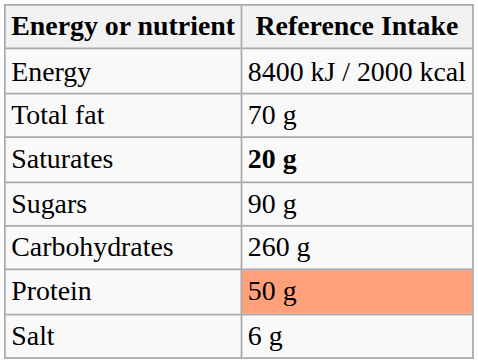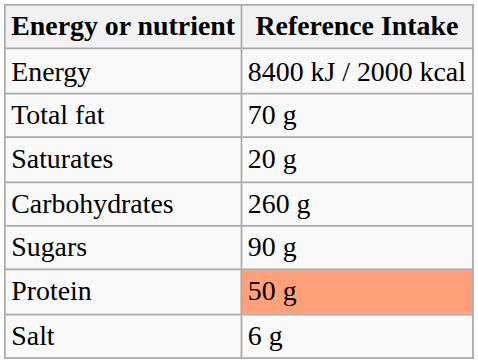 <table class="wikitable sortable">
 <tr>
 <th>Energy or nutrient</th>
 <th>Reference Intake</th>
 </tr>
 <tr>
 <td>Energy</td>
 <td>8400 kJ / 2000 kcal</td>
 </tr>
 <tr>
 <td>Total fat</td>
 <td>70 g</td>
 </tr>
 <tr>
 <td>Saturates</td>
-<td><strong>20 g</strong></td>
+<td>20 g</td>
+</tr>
+<tr>
+<td>Carbohydrates</td>
+<td>260 g</td>
 </tr>
 <tr>
 <td>Sugars</td>
 <td>90 g</td>
-</tr>
-<tr>
-<td>Carbohydrates</td>
-<td>260 g</td>
 </tr>
 <tr>
 <td>Protein</td>
 <td style="background: lightsalmon;">50 g</td>
 </tr>
 <tr>
 <td>Salt</td>
 <td>6 g</td>
 </tr>
 </table>
